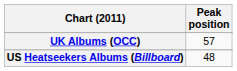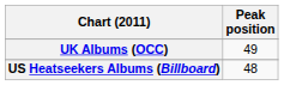 <table class="wikitable sortable plainrowheaders" style="text-align:center">
 <tr>
 <th scope="col">Chart (2011)</th>
 <th scope="col">Peak<br>position</th>
 </tr>
 <tr>
 </tr>
 <tr>
 <th scope="row"><a href='#'>UK Albums</a> (<a href='#'>OCC</a>)</th>
-<td>57</td>
+<td>49</td>
 </tr>
 <tr>
 </tr>
 <tr>
 <th scope="row">US <a href='#'>Heatseekers Albums</a> (<em><a href='#'>Billboard</a></em>)</th>
 <td>48</td>
 </tr>
 </table>
